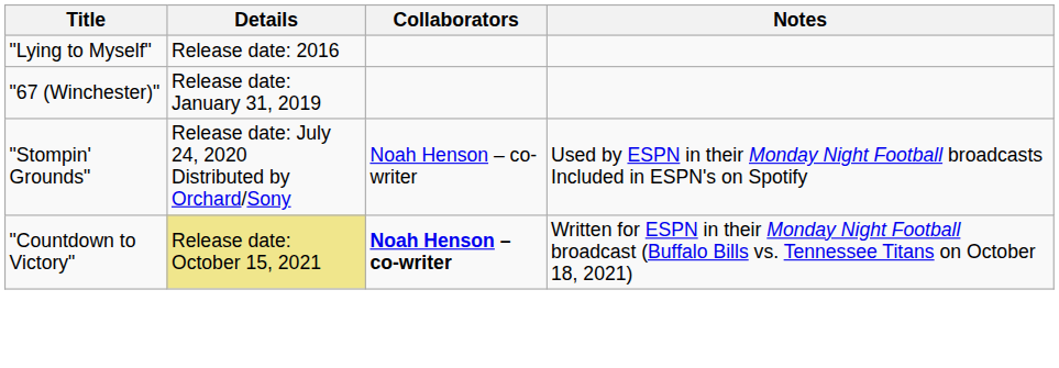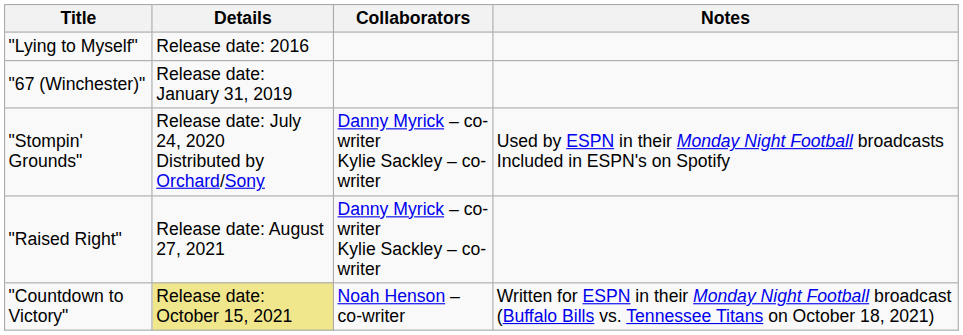 <table class="wikitable">
 <tr>
 <th>Title</th>
 <th>Details</th>
 <th>Collaborators</th>
 <th>Notes</th>
 </tr>
 <tr>
 <td>"Lying to Myself"</td>
 <td>Release date: 2016</td>
 <td></td>
 <td></td>
 </tr>
 <tr>
 <td>"67 (Winchester)"</td>
 <td>Release date: January 31, 2019</td>
 <td></td>
 <td></td>
 </tr>
 <tr>
 <td>"Stompin' Grounds"</td>
 <td>Release date: July 24, 2020<br>Distributed by <a href='#'>Orchard</a>/<a href='#'>Sony</a></td>
-<td><a href='#'>Noah Henson</a> – co-writer</td>
+<td><a href='#'>Danny Myrick</a> – co-writer<br>Kylie Sackley – co-writer</td>
 <td>Used by <a href='#'>ESPN</a> in their <em><a href='#'>Monday Night Football</a></em> broadcasts Included in ESPN's  on Spotify</td>
+</tr>
+<tr>
+<td>"Raised Right"</td>
+<td>Release date: August 27, 2021</td>
+<td><a href='#'>Danny Myrick</a> – co-writer<br>Kylie Sackley – co-writer</td>
+<td></td>
 </tr>
 <tr>
 <td>"Countdown to Victory"</td>
 <td style="background: khaki;">Release date: October 15, 2021</td>
-<td><strong><a href='#'>Noah Henson</a> – co-writer</strong></td>
+<td><a href='#'>Noah Henson</a> – co-writer</td>
 <td>Written for <a href='#'>ESPN</a> in their <em><a href='#'>Monday Night Football</a></em> broadcast (<a href='#'>Buffalo Bills</a> vs. <a href='#'>Tennessee Titans</a> on October 18, 2021)</td>
 </tr>
 </table>
